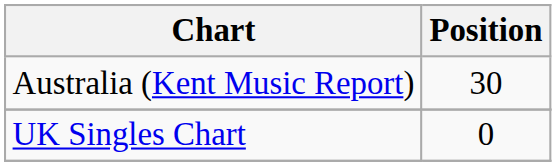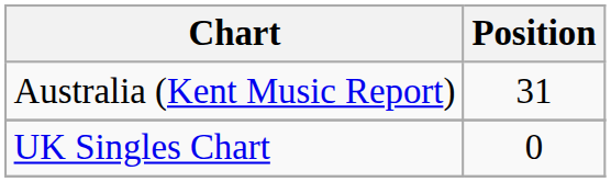 <table class="wikitable sortable">
 <tr>
 <th>Chart</th>
 <th>Position</th>
 </tr>
 <tr>
 <td>Australia (<a href='#'>Kent Music Report</a>)</td>
-<td align="center">30</td>
+<td align="center">31</td>
 </tr>
 <tr>
 </tr>
 <tr>
 <td><a href='#'>UK Singles Chart</a></td>
 <td align="center">0</td>
 </tr>
 <tr>
 </tr>
 </table>
